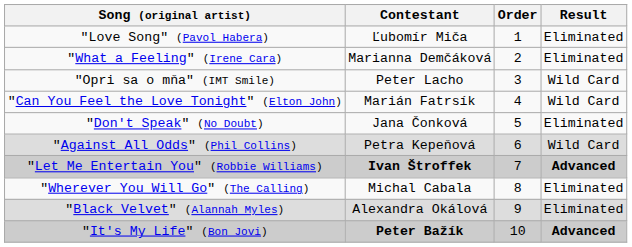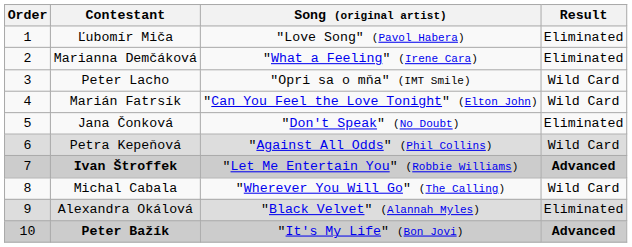 <table class="wikitable plainrowheaders" style="text-align:center;">
 <tr>
+<th scope="col">Order</th>
+<th scope="col">Contestant</th>
 <th scope="col">Song <small>(original artist)</small></th>
-<th scope="col">Contestant</th>
-<th scope="col">Order</th>
 <th scope="col">Result</th>
 </tr>
 <tr>
+<td>1</td>
+<td>Ľubomír Miča</td>
 <td>"Love Song" <small>(<a href='#'>Pavol Habera</a>)</small></td>
-<td>Ľubomír Miča</td>
-<td>1</td>
 <td>Eliminated</td>
 </tr>
 <tr>
+<td>2</td>
+<td>Marianna Demčáková</td>
 <td>"<a href='#'>What a Feeling</a>" <small>(<a href='#'>Irene Cara</a>)</small></td>
-<td>Marianna Demčáková</td>
-<td>2</td>
 <td>Eliminated</td>
 </tr>
 <tr>
+<td>3</td>
+<td>Peter Lacho</td>
 <td>"Opri sa o mňa" <small>(IMT Smile)</small></td>
-<td>Peter Lacho</td>
-<td>3</td>
 <td>Wild Card</td>
 </tr>
 <tr>
+<td>4</td>
+<td>Marián Fatrsík</td>
 <td>"<a href='#'>Can You Feel the Love Tonight</a>" <small>(<a href='#'>Elton John</a>)</small></td>
-<td>Marián Fatrsík</td>
-<td>4</td>
 <td>Wild Card</td>
 </tr>
 <tr>
+<td>5</td>
+<td>Jana Čonková</td>
 <td>"<a href='#'>Don't Speak</a>" <small>(<a href='#'>No Doubt</a>)</small></td>
-<td>Jana Čonková</td>
-<td>5</td>
 <td>Eliminated</td>
 </tr>
 <tr style="background:#ddd;">
+<td>6</td>
+<td>Petra Kepeňová</td>
 <td>"<a href='#'>Against All Odds</a>" <small>(<a href='#'>Phil Collins</a>)</small></td>
-<td>Petra Kepeňová</td>
-<td>6</td>
 <td>Wild Card</td>
 </tr>
 <tr style="background:#ccc;">
+<td>7</td>
+<td><strong>Ivan Štroffek</strong></td>
 <td>"<a href='#'>Let Me Entertain You</a>" <small>(<a href='#'>Robbie Williams</a>)</small></td>
-<td><strong>Ivan Štroffek</strong></td>
-<td>7</td>
 <td><strong>Advanced</strong></td>
 </tr>
 <tr>
+<td>8</td>
+<td>Michal Cabala</td>
 <td>"<a href='#'>Wherever You Will Go</a>" <small>(<a href='#'>The Calling</a>)</small></td>
-<td>Michal Cabala</td>
-<td>8</td>
-<td>Eliminated</td>
+<td>Wild Card</td>
 </tr>
 <tr style="background:#ddd;">
+<td>9</td>
+<td>Alexandra Okálová</td>
 <td>"<a href='#'>Black Velvet</a>" <small>(<a href='#'>Alannah Myles</a>)</small></td>
-<td>Alexandra Okálová</td>
-<td>9</td>
 <td>Eliminated</td>
 </tr>
 <tr style="background:#ccc;">
+<td>10</td>
+<td><strong>Peter Bažík</strong></td>
 <td>"<a href='#'>It's My Life</a>" <small>(<a href='#'>Bon Jovi</a>)</small></td>
-<td><strong>Peter Bažík</strong></td>
-<td>10</td>
 <td><strong>Advanced</strong></td>
 </tr>
 </table>
